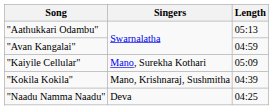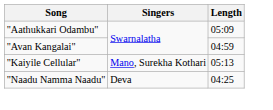 <table class="wikitable" style="font-size: 95%;">
 <tr>
 <th>Song</th>
 <th>Singers</th>
 <th>Length</th>
 </tr>
 <tr>
 <td>"Aathukkari Odambu"</td>
 <td rowspan=2><a href='#'>Swarnalatha</a></td>
-<td>05:13</td>
+<td>05:09</td>
 </tr>
 <tr>
 <td>"Avan Kangalai"</td>
 <td>04:59</td>
 </tr>
 <tr>
 <td>"Kaiyile Cellular"</td>
 <td><a href='#'>Mano</a>, Surekha Kothari</td>
-<td>05:09</td>
-</tr>
-<tr>
-<td>"Kokila Kokila"</td>
-<td>Mano, Krishnaraj, Sushmitha</td>
-<td>04:39</td>
+<td>05:13</td>
 </tr>
 <tr>
 <td>"Naadu Namma Naadu"</td>
 <td>Deva</td>
 <td>04:25</td>
 </tr>
 </table>
